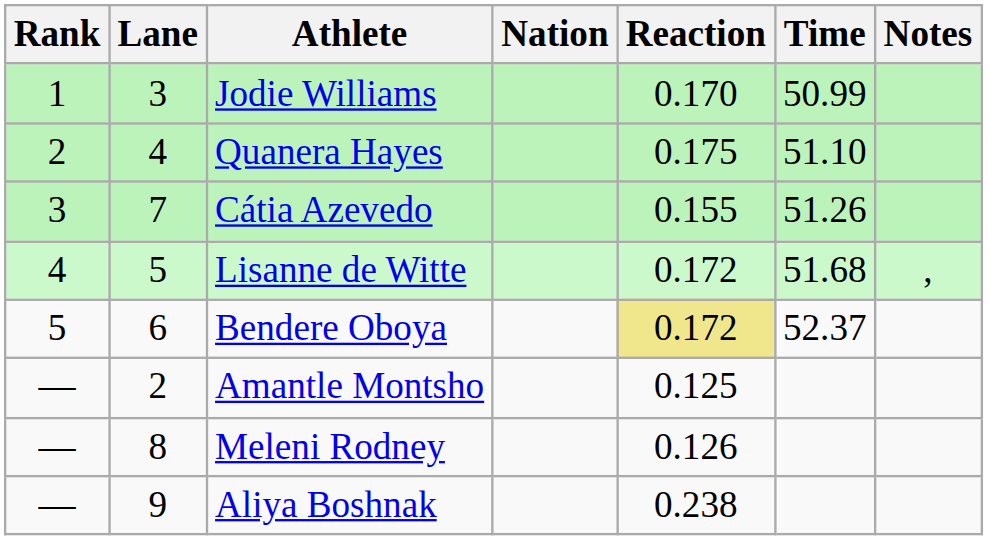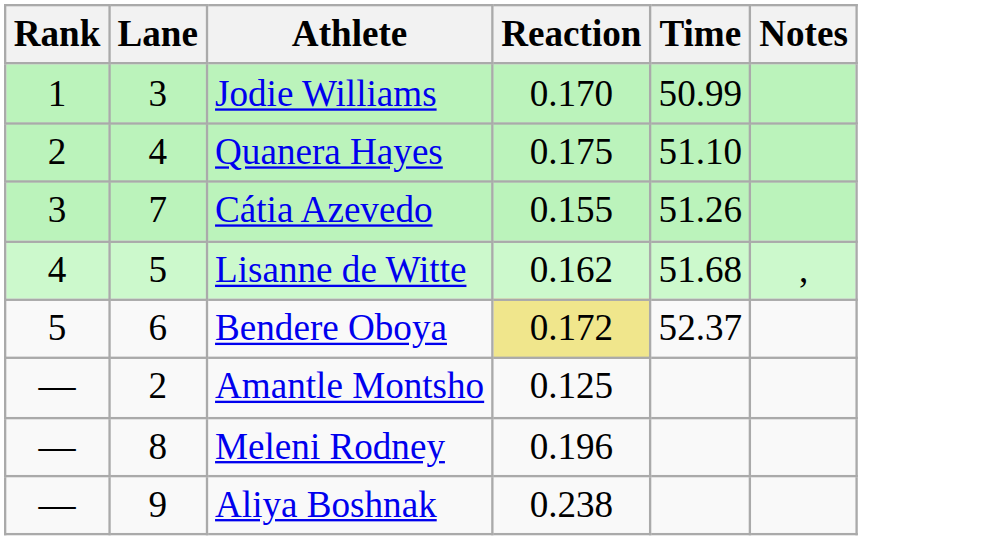 <table class="wikitable sortable" style="text-align:center">
 <tr>
 <th>Rank</th>
 <th>Lane</th>
 <th>Athlete</th>
-<th>Nation</th>
 <th>Reaction</th>
 <th>Time</th>
 <th>Notes</th>
 </tr>
 <tr bgcolor="#bbf3bb">
 <td>1</td>
 <td>3</td>
 <td align="left"><a href='#'>Jodie Williams</a></td>
-<td align="left"></td>
 <td>0.170</td>
 <td>50.99</td>
 <td></td>
 </tr>
 <tr bgcolor="#bbf3bb">
 <td>2</td>
 <td>4</td>
 <td align="left"><a href='#'>Quanera Hayes</a></td>
-<td align="left"></td>
 <td>0.175</td>
 <td>51.10</td>
 <td></td>
 </tr>
 <tr bgcolor="#bbf3bb">
 <td>3</td>
 <td>7</td>
 <td align="left"><a href='#'>Cátia Azevedo</a></td>
-<td align="left"></td>
 <td>0.155</td>
 <td>51.26</td>
 <td></td>
 </tr>
 <tr bgcolor="ccf9cc">
 <td>4</td>
 <td>5</td>
 <td align="left"><a href='#'>Lisanne de Witte</a></td>
-<td align="left"></td>
-<td>0.172</td>
+<td>0.162</td>
 <td>51.68</td>
 <td>, </td>
 </tr>
 <tr>
 <td>5</td>
 <td>6</td>
 <td align="left"><a href='#'>Bendere Oboya</a></td>
-<td align="left"></td>
 <td style="background: khaki;">0.172</td>
 <td>52.37</td>
 <td></td>
 </tr>
 <tr>
 <td data-sort-value="6">—</td>
 <td>2</td>
 <td align="left"><a href='#'>Amantle Montsho</a></td>
-<td align="left"></td>
 <td>0.125</td>
 <td></td>
 <td></td>
 </tr>
 <tr>
 <td data-sort-value="6">—</td>
 <td>8</td>
 <td align="left"><a href='#'>Meleni Rodney</a></td>
-<td align="left"></td>
-<td>0.126</td>
+<td>0.196</td>
 <td></td>
 <td></td>
 </tr>
 <tr>
 <td data-sort-value="8">—</td>
 <td>9</td>
 <td align="left"><a href='#'>Aliya Boshnak</a></td>
-<td align="left"></td>
 <td>0.238</td>
 <td></td>
 <td></td>
 </tr>
 </table>
